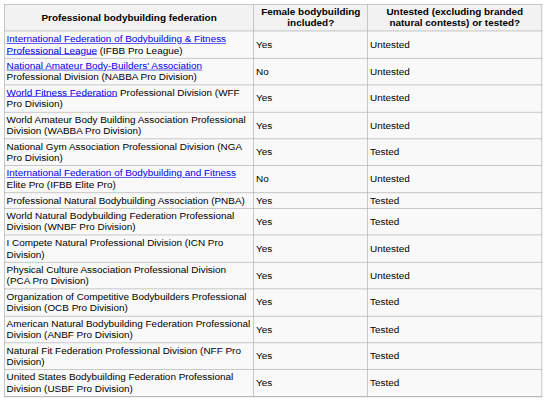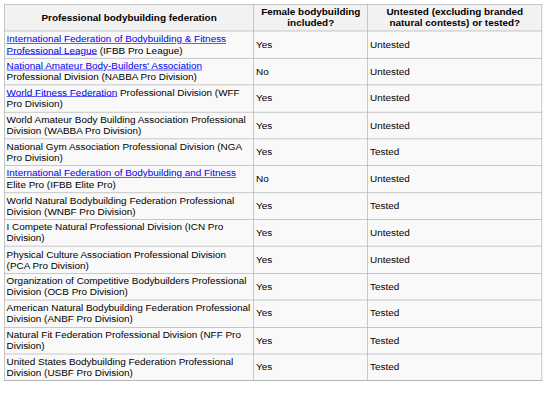 <table class="wikitable">
 <tr>
 <th>Professional bodybuilding federation</th>
 <th>Female bodybuilding included?</th>
 <th>Untested (excluding branded natural contests) or tested?</th>
 </tr>
 <tr>
 <td><a href='#'>International Federation of Bodybuilding & Fitness Professional League</a> (IFBB Pro League)</td>
 <td>Yes</td>
 <td>Untested</td>
 </tr>
 <tr>
 <td><a href='#'>National Amateur Body-Builders' Association</a> Professional Division (NABBA Pro Division)</td>
 <td>No</td>
 <td>Untested</td>
 </tr>
 <tr>
 <td><a href='#'>World Fitness Federation</a> Professional Division (WFF Pro Division)</td>
 <td>Yes</td>
 <td>Untested</td>
 </tr>
 <tr>
 <td>World Amateur Body Building Association Professional Division (WABBA Pro Division)</td>
 <td>Yes</td>
 <td>Untested</td>
 </tr>
 <tr>
 <td>National Gym Association Professional Division (NGA Pro Division)</td>
 <td>Yes</td>
 <td>Tested</td>
 </tr>
 <tr>
 <td><a href='#'>International Federation of Bodybuilding and Fitness</a> Elite Pro (IFBB Elite Pro)</td>
 <td>No</td>
 <td>Untested</td>
-</tr>
-<tr>
-<td>Professional Natural Bodybuilding Association (PNBA)</td>
-<td>Yes</td>
-<td>Tested</td>
 </tr>
 <tr>
 <td>World Natural Bodybuilding Federation Professional Division (WNBF Pro Division)</td>
 <td>Yes</td>
 <td>Tested</td>
 </tr>
 <tr>
 <td>I Compete Natural Professional Division (ICN Pro Division)</td>
 <td>Yes</td>
 <td>Untested</td>
 </tr>
 <tr>
 <td>Physical Culture Association Professional Division (PCA Pro Division)</td>
 <td>Yes</td>
 <td>Untested</td>
 </tr>
 <tr>
 <td>Organization of Competitive Bodybuilders Professional Division (OCB Pro Division)</td>
 <td>Yes</td>
 <td>Tested</td>
 </tr>
 <tr>
 <td>American Natural Bodybuilding Federation Professional Division (ANBF Pro Division)</td>
 <td>Yes</td>
 <td>Tested</td>
 </tr>
 <tr>
 <td>Natural Fit Federation Professional Division (NFF Pro Division)</td>
 <td>Yes</td>
 <td>Tested</td>
 </tr>
 <tr>
 <td>United States Bodybuilding Federation Professional Division (USBF Pro Division)</td>
 <td>Yes</td>
 <td>Tested</td>
 </tr>
 <tr>
 </tr>
 </table>
